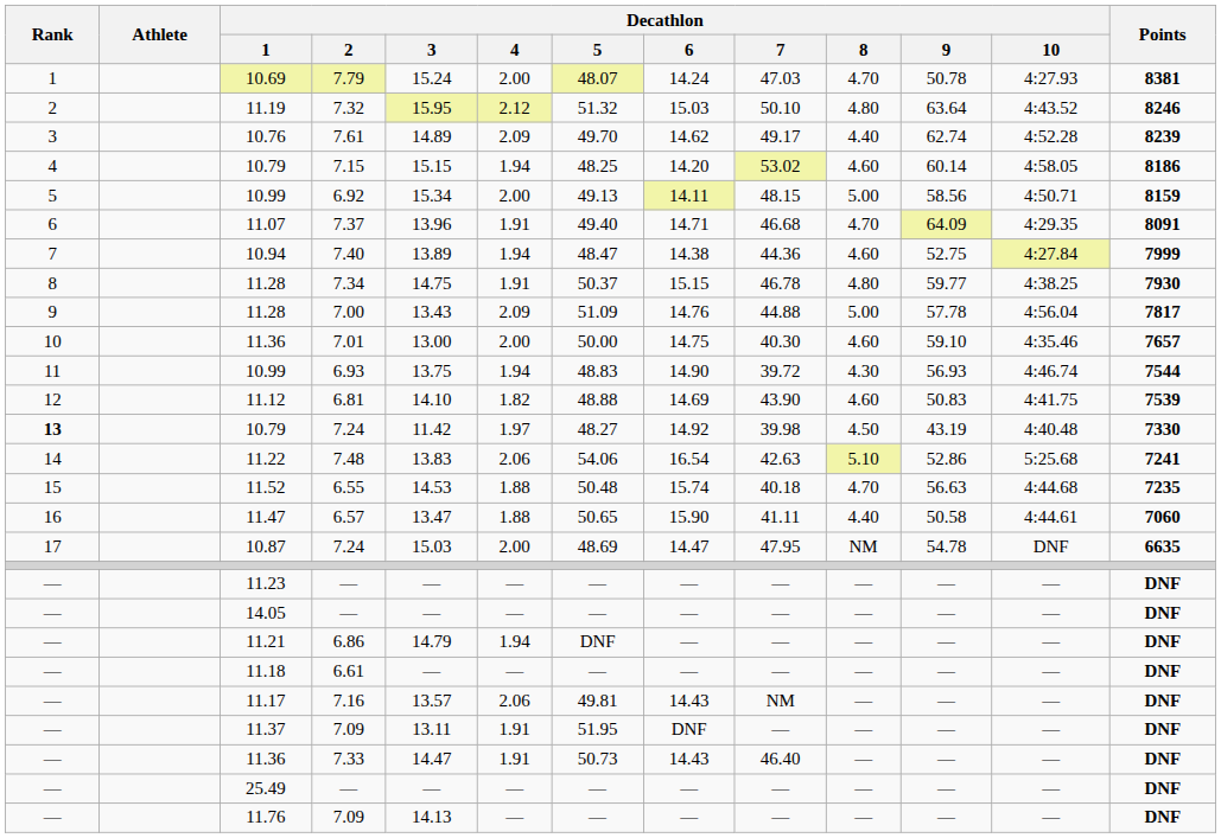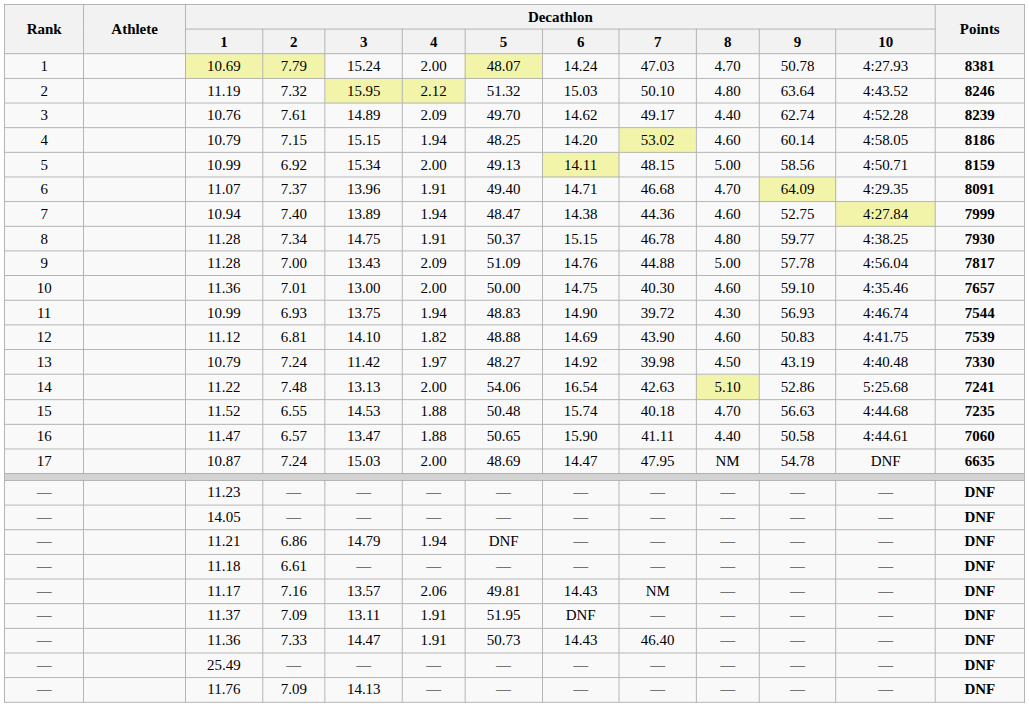 <table class="wikitable" style=" text-align:center; font-size:110%;" width="95%">
 <tr>
 <th rowspan="2">Rank</th>
 <th rowspan="2">Athlete</th>
 <th colspan="10">Decathlon</th>
 <th rowspan="2">Points</th>
 </tr>
 <tr>
 <th>1</th>
 <th>2</th>
 <th>3</th>
 <th>4</th>
 <th>5</th>
 <th>6</th>
 <th>7</th>
 <th>8</th>
 <th>9</th>
 <th>10</th>
 </tr>
 <tr>
 <td>1</td>
 <td align=left></td>
 <td bgcolor=#F2F5A9>10.69</td>
 <td bgcolor=#F2F5A9>7.79</td>
 <td>15.24</td>
 <td>2.00</td>
 <td bgcolor=#F2F5A9>48.07</td>
 <td>14.24</td>
 <td>47.03</td>
 <td>4.70</td>
 <td>50.78</td>
 <td>4:27.93</td>
 <td><strong>8381</strong></td>
 </tr>
 <tr>
 <td>2</td>
 <td align=left></td>
 <td>11.19</td>
 <td>7.32</td>
 <td bgcolor=#F2F5A9>15.95</td>
 <td bgcolor=#F2F5A9>2.12</td>
 <td>51.32</td>
 <td>15.03</td>
 <td>50.10</td>
 <td>4.80</td>
 <td>63.64</td>
 <td>4:43.52</td>
 <td><strong>8246</strong></td>
 </tr>
 <tr>
 <td>3</td>
 <td align=left></td>
 <td>10.76</td>
 <td>7.61</td>
 <td>14.89</td>
 <td>2.09</td>
 <td>49.70</td>
 <td>14.62</td>
 <td>49.17</td>
 <td>4.40</td>
 <td>62.74</td>
 <td>4:52.28</td>
 <td><strong>8239</strong></td>
 </tr>
 <tr>
 <td>4</td>
 <td align=left></td>
 <td>10.79</td>
 <td>7.15</td>
 <td>15.15</td>
 <td>1.94</td>
 <td>48.25</td>
 <td>14.20</td>
 <td bgcolor=#F2F5A9>53.02</td>
 <td>4.60</td>
 <td>60.14</td>
 <td>4:58.05</td>
 <td><strong>8186</strong></td>
 </tr>
 <tr>
 <td>5</td>
 <td align=left></td>
 <td>10.99</td>
 <td>6.92</td>
 <td>15.34</td>
 <td>2.00</td>
 <td>49.13</td>
 <td bgcolor=#F2F5A9>14.11</td>
 <td>48.15</td>
 <td>5.00</td>
 <td>58.56</td>
 <td>4:50.71</td>
 <td><strong>8159</strong></td>
 </tr>
 <tr>
 <td>6</td>
 <td align=left></td>
 <td>11.07</td>
 <td>7.37</td>
 <td>13.96</td>
 <td>1.91</td>
 <td>49.40</td>
 <td>14.71</td>
 <td>46.68</td>
 <td>4.70</td>
 <td bgcolor=#F2F5A9>64.09</td>
 <td>4:29.35</td>
 <td><strong>8091</strong></td>
 </tr>
 <tr>
 <td>7</td>
 <td align=left></td>
 <td>10.94</td>
 <td>7.40</td>
 <td>13.89</td>
 <td>1.94</td>
 <td>48.47</td>
 <td>14.38</td>
 <td>44.36</td>
 <td>4.60</td>
 <td>52.75</td>
 <td bgcolor=#F2F5A9>4:27.84</td>
 <td><strong>7999</strong></td>
 </tr>
 <tr>
 <td>8</td>
 <td align=left></td>
 <td>11.28</td>
 <td>7.34</td>
 <td>14.75</td>
 <td>1.91</td>
 <td>50.37</td>
 <td>15.15</td>
 <td>46.78</td>
 <td>4.80</td>
 <td>59.77</td>
 <td>4:38.25</td>
 <td><strong>7930</strong></td>
 </tr>
 <tr>
 <td>9</td>
 <td align=left></td>
 <td>11.28</td>
 <td>7.00</td>
 <td>13.43</td>
 <td>2.09</td>
 <td>51.09</td>
 <td>14.76</td>
 <td>44.88</td>
 <td>5.00</td>
 <td>57.78</td>
 <td>4:56.04</td>
 <td><strong>7817</strong></td>
 </tr>
 <tr>
 <td>10</td>
 <td align=left></td>
 <td>11.36</td>
 <td>7.01</td>
 <td>13.00</td>
 <td>2.00</td>
 <td>50.00</td>
 <td>14.75</td>
 <td>40.30</td>
 <td>4.60</td>
 <td>59.10</td>
 <td>4:35.46</td>
 <td><strong>7657</strong></td>
 </tr>
 <tr>
 <td>11</td>
 <td align=left></td>
 <td>10.99</td>
 <td>6.93</td>
 <td>13.75</td>
 <td>1.94</td>
 <td>48.83</td>
 <td>14.90</td>
 <td>39.72</td>
 <td>4.30</td>
 <td>56.93</td>
 <td>4:46.74</td>
 <td><strong>7544</strong></td>
 </tr>
 <tr>
 <td>12</td>
 <td align=left></td>
 <td>11.12</td>
 <td>6.81</td>
 <td>14.10</td>
 <td>1.82</td>
 <td>48.88</td>
 <td>14.69</td>
 <td>43.90</td>
 <td>4.60</td>
 <td>50.83</td>
 <td>4:41.75</td>
 <td><strong>7539</strong></td>
 </tr>
 <tr>
-<td><strong>13</strong></td>
+<td>13</td>
 <td align=left></td>
 <td>10.79</td>
 <td>7.24</td>
 <td>11.42</td>
 <td>1.97</td>
 <td>48.27</td>
 <td>14.92</td>
 <td>39.98</td>
 <td>4.50</td>
 <td>43.19</td>
 <td>4:40.48</td>
 <td><strong>7330</strong></td>
 </tr>
 <tr>
 <td>14</td>
 <td align=left></td>
 <td>11.22</td>
 <td>7.48</td>
-<td>13.83</td>
-<td>2.06</td>
+<td>13.13</td>
+<td>2.00</td>
 <td>54.06</td>
 <td>16.54</td>
 <td>42.63</td>
 <td bgcolor=#F2F5A9>5.10</td>
 <td>52.86</td>
 <td>5:25.68</td>
 <td><strong>7241</strong></td>
 </tr>
 <tr>
 <td>15</td>
 <td align=left></td>
 <td>11.52</td>
 <td>6.55</td>
 <td>14.53</td>
 <td>1.88</td>
 <td>50.48</td>
 <td>15.74</td>
 <td>40.18</td>
 <td>4.70</td>
 <td>56.63</td>
 <td>4:44.68</td>
 <td><strong>7235</strong></td>
 </tr>
 <tr>
 <td>16</td>
 <td align=left></td>
 <td>11.47</td>
 <td>6.57</td>
 <td>13.47</td>
 <td>1.88</td>
 <td>50.65</td>
 <td>15.90</td>
 <td>41.11</td>
 <td>4.40</td>
 <td>50.58</td>
 <td>4:44.61</td>
 <td><strong>7060</strong></td>
 </tr>
 <tr>
 <td>17</td>
 <td align=left></td>
 <td>10.87</td>
 <td>7.24</td>
 <td>15.03</td>
 <td>2.00</td>
 <td>48.69</td>
 <td>14.47</td>
 <td>47.95</td>
 <td>NM</td>
 <td>54.78</td>
 <td>DNF</td>
 <td><strong>6635</strong></td>
 </tr>
 <tr>
 <td colspan=13 bgcolor=lightgray></td>
 </tr>
 <tr>
 <td>—</td>
 <td align=left></td>
 <td>11.23</td>
 <td>—</td>
 <td>—</td>
 <td>—</td>
 <td>—</td>
 <td>—</td>
 <td>—</td>
 <td>—</td>
 <td>—</td>
 <td>—</td>
 <td><strong>DNF</strong></td>
 </tr>
 <tr>
 <td>—</td>
 <td align=left></td>
 <td>14.05</td>
 <td>—</td>
 <td>—</td>
 <td>—</td>
 <td>—</td>
 <td>—</td>
 <td>—</td>
 <td>—</td>
 <td>—</td>
 <td>—</td>
 <td><strong>DNF</strong></td>
 </tr>
 <tr>
 <td>—</td>
 <td align=left></td>
 <td>11.21</td>
 <td>6.86</td>
 <td>14.79</td>
 <td>1.94</td>
 <td>DNF</td>
 <td>—</td>
 <td>—</td>
 <td>—</td>
 <td>—</td>
 <td>—</td>
 <td><strong>DNF</strong></td>
 </tr>
 <tr>
 <td>—</td>
 <td align=left></td>
 <td>11.18</td>
 <td>6.61</td>
 <td>—</td>
 <td>—</td>
 <td>—</td>
 <td>—</td>
 <td>—</td>
 <td>—</td>
 <td>—</td>
 <td>—</td>
 <td><strong>DNF</strong></td>
 </tr>
 <tr>
 <td>—</td>
 <td align=left></td>
 <td>11.17</td>
 <td>7.16</td>
 <td>13.57</td>
 <td>2.06</td>
 <td>49.81</td>
 <td>14.43</td>
 <td>NM</td>
 <td>—</td>
 <td>—</td>
 <td>—</td>
 <td><strong>DNF</strong></td>
 </tr>
 <tr>
 <td>—</td>
 <td align=left></td>
 <td>11.37</td>
 <td>7.09</td>
 <td>13.11</td>
 <td>1.91</td>
 <td>51.95</td>
 <td>DNF</td>
 <td>—</td>
 <td>—</td>
 <td>—</td>
 <td>—</td>
 <td><strong>DNF</strong></td>
 </tr>
 <tr>
 <td>—</td>
 <td align=left></td>
 <td>11.36</td>
 <td>7.33</td>
 <td>14.47</td>
 <td>1.91</td>
 <td>50.73</td>
 <td>14.43</td>
 <td>46.40</td>
 <td>—</td>
 <td>—</td>
 <td>—</td>
 <td><strong>DNF</strong></td>
 </tr>
 <tr>
 <td>—</td>
 <td align=left></td>
 <td>25.49</td>
 <td>—</td>
 <td>—</td>
 <td>—</td>
 <td>—</td>
 <td>—</td>
 <td>—</td>
 <td>—</td>
 <td>—</td>
 <td>—</td>
 <td><strong>DNF</strong></td>
 </tr>
 <tr>
 <td>—</td>
 <td align=left></td>
 <td>11.76</td>
 <td>7.09</td>
 <td>14.13</td>
 <td>—</td>
 <td>—</td>
 <td>—</td>
 <td>—</td>
 <td>—</td>
 <td>—</td>
 <td>—</td>
 <td><strong>DNF</strong></td>
 </tr>
 </table>
